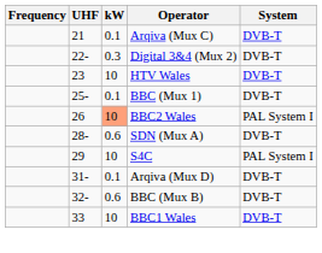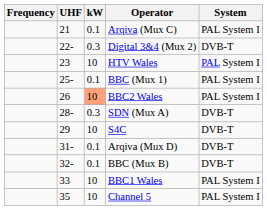 <table class="wikitable sortable">
 <tr>
 <th>Frequency</th>
 <th>UHF</th>
 <th>kW</th>
 <th>Operator</th>
 <th>System</th>
 </tr>
 <tr>
 <td></td>
 <td>21</td>
 <td>0.1</td>
 <td><a href='#'>Arqiva</a> (Mux C)</td>
-<td><a href='#'>DVB-T</a></td>
+<td>PAL System I</td>
 </tr>
 <tr>
 <td></td>
 <td>22-</td>
 <td>0.3</td>
 <td><a href='#'>Digital 3&4</a> (Mux 2)</td>
 <td>DVB-T</td>
 </tr>
 <tr>
 <td></td>
 <td>23</td>
 <td>10</td>
 <td><a href='#'>HTV Wales</a></td>
-<td><a href='#'>DVB-T</a></td>
+<td><a href='#'>PAL</a> System I</td>
 </tr>
 <tr>
 <td></td>
 <td>25-</td>
 <td>0.1</td>
 <td><a href='#'>BBC</a> (Mux 1)</td>
-<td>DVB-T</td>
+<td>PAL System I</td>
 </tr>
 <tr>
 <td></td>
 <td>26</td>
 <td style="background: lightsalmon;">10</td>
 <td><a href='#'>BBC2 Wales</a></td>
 <td>PAL System I</td>
 </tr>
 <tr>
 <td></td>
 <td>28-</td>
-<td>0.6</td>
+<td>0.3</td>
 <td><a href='#'>SDN</a> (Mux A)</td>
 <td>DVB-T</td>
 </tr>
 <tr>
 <td></td>
 <td>29</td>
 <td>10</td>
 <td><a href='#'>S4C</a></td>
-<td>PAL System I</td>
+<td>DVB-T</td>
 </tr>
 <tr>
 <td></td>
 <td>31-</td>
 <td>0.1</td>
 <td>Arqiva (Mux D)</td>
 <td>DVB-T</td>
 </tr>
 <tr>
 <td></td>
 <td>32-</td>
-<td>0.6</td>
+<td>0.1</td>
 <td>BBC (Mux B)</td>
 <td>DVB-T</td>
 </tr>
 <tr>
 <td></td>
 <td>33</td>
 <td>10</td>
 <td><a href='#'>BBC1 Wales</a></td>
-<td><a href='#'>DVB-T</a></td>
+<td>PAL System I</td>
+</tr>
+<tr>
+<td></td>
+<td>35</td>
+<td>10</td>
+<td><a href='#'>Channel 5</a></td>
+<td>PAL System I</td>
 </tr>
 </table>
